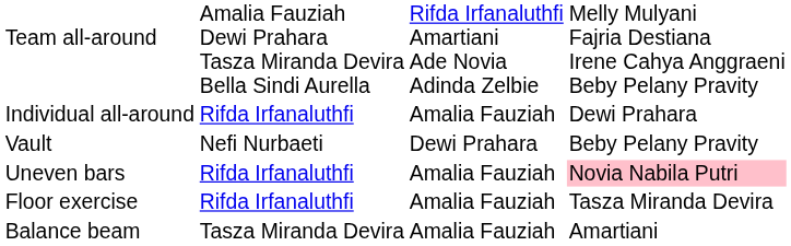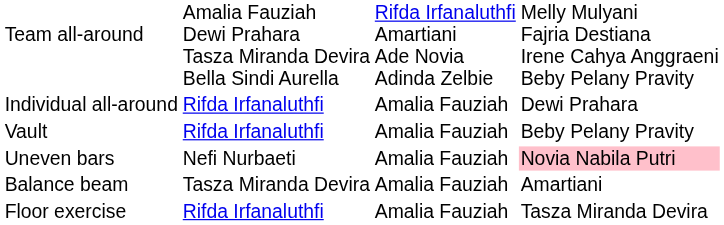 <table>
 <tr>
 <td>Team all-around</td>
 <td><br>Amalia Fauziah<br>Dewi Prahara<br>Tasza Miranda Devira<br>Bella Sindi Aurella</td>
 <td><br><a href='#'>Rifda Irfanaluthfi</a><br>Amartiani<br>Ade Novia<br>Adinda Zelbie</td>
 <td><br>Melly Mulyani<br>Fajria Destiana<br>Irene Cahya Anggraeni<br>Beby Pelany Pravity</td>
 </tr>
 <tr>
 <td>Individual all-around</td>
 <td><a href='#'>Rifda Irfanaluthfi</a><br></td>
 <td>Amalia Fauziah<br></td>
 <td>Dewi Prahara<br></td>
 </tr>
 <tr>
 <td>Vault</td>
-<td>Nefi Nurbaeti<br></td>
-<td>Dewi Prahara<br></td>
+<td><a href='#'>Rifda Irfanaluthfi</a><br></td>
+<td>Amalia Fauziah<br></td>
 <td>Beby Pelany Pravity<br></td>
 </tr>
 <tr>
 <td>Uneven bars</td>
-<td><a href='#'>Rifda Irfanaluthfi</a><br></td>
+<td>Nefi Nurbaeti<br></td>
 <td>Amalia Fauziah<br></td>
 <td style="background: pink;">Novia Nabila Putri<br></td>
+</tr>
+<tr>
+<td>Balance beam</td>
+<td>Tasza Miranda Devira<br></td>
+<td>Amalia Fauziah<br></td>
+<td>Amartiani<br></td>
 </tr>
 <tr>
 <td>Floor exercise</td>
 <td><a href='#'>Rifda Irfanaluthfi</a><br></td>
 <td>Amalia Fauziah<br></td>
 <td>Tasza Miranda Devira<br></td>
 </tr>
-<tr>
-<td>Balance beam</td>
-<td>Tasza Miranda Devira<br></td>
-<td>Amalia Fauziah<br></td>
-<td>Amartiani<br></td>
-</tr>
 </table>
